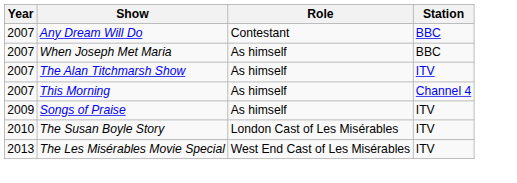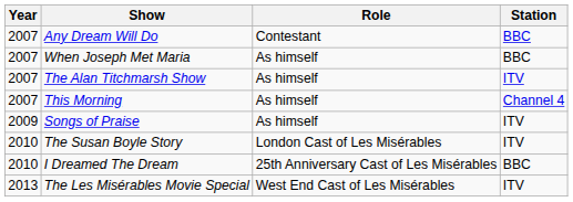 <table class="wikitable">
 <tr>
 <th>Year</th>
 <th>Show</th>
 <th>Role</th>
 <th>Station</th>
 </tr>
 <tr>
 <td>2007</td>
 <td><a href='#'><em>Any Dream Will Do</em></a></td>
 <td>Contestant</td>
 <td><a href='#'>BBC</a></td>
 </tr>
 <tr>
 <td>2007</td>
 <td><em>When Joseph Met Maria</em></td>
 <td>As himself</td>
 <td>BBC</td>
 </tr>
 <tr>
 <td>2007</td>
 <td><em><a href='#'>The Alan Titchmarsh Show</a></em></td>
 <td>As himself</td>
 <td><a href='#'>ITV</a></td>
 </tr>
 <tr>
 <td>2007</td>
 <td><a href='#'><em>This Morning</em></a></td>
 <td>As himself</td>
 <td><a href='#'>Channel 4</a></td>
 </tr>
 <tr>
 <td>2009</td>
 <td><em><a href='#'>Songs of Praise</a></em></td>
 <td>As himself</td>
 <td>ITV</td>
 </tr>
 <tr>
 <td>2010</td>
 <td><em>The Susan Boyle Story</em></td>
 <td>London Cast of Les Misérables</td>
 <td>ITV</td>
 </tr>
 <tr>
+<td>2010</td>
+<td><em>I Dreamed The Dream</em></td>
+<td>25th Anniversary Cast of Les Misérables</td>
+<td>BBC</td>
+</tr>
+<tr>
 <td>2013</td>
 <td><em>The Les Misérables Movie Special</em></td>
 <td>West End Cast of Les Misérables</td>
 <td>ITV</td>
 </tr>
 </table>
